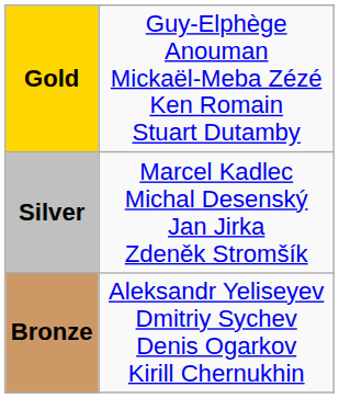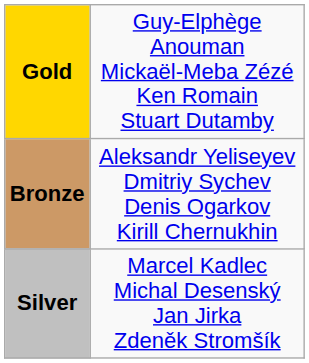 <table class="wikitable" style="text-align:center; " width="35%">
 <tr>
 <td bgcolor="gold"><strong>Gold</strong></td>
 <td><a href='#'>Guy-Elphège Anouman</a><br><a href='#'>Mickaël-Meba Zézé</a><br><a href='#'>Ken Romain</a><br><a href='#'>Stuart Dutamby</a><br>  <small><em></em></small></td>
 </tr>
 <tr>
+<td bgcolor="CC9966"><strong>Bronze</strong></td>
+<td><a href='#'>Aleksandr Yeliseyev</a><br><a href='#'>Dmitriy Sychev</a><br><a href='#'>Denis Ogarkov</a><br><a href='#'>Kirill Chernukhin</a><br>  <small><em></em></small></td>
+</tr>
+<tr>
 <td bgcolor="silver"><strong>Silver</strong></td>
 <td><a href='#'>Marcel Kadlec</a><br><a href='#'>Michal Desenský</a><br><a href='#'>Jan Jirka</a><br><a href='#'>Zdeněk Stromšík</a><br>  <small><em></em></small></td>
 </tr>
-<tr>
-<td bgcolor="CC9966"><strong>Bronze</strong></td>
-<td><a href='#'>Aleksandr Yeliseyev</a><br><a href='#'>Dmitriy Sychev</a><br><a href='#'>Denis Ogarkov</a><br><a href='#'>Kirill Chernukhin</a><br>  <small><em></em></small></td>
-</tr>
 </table>
